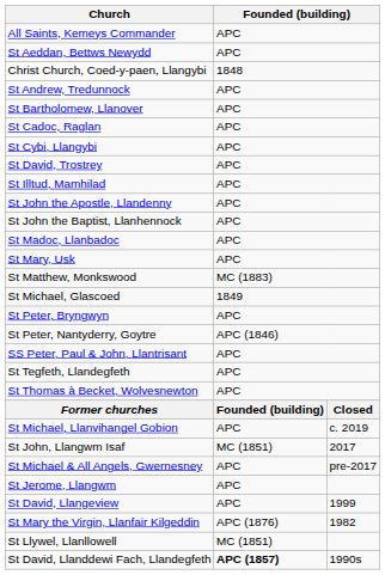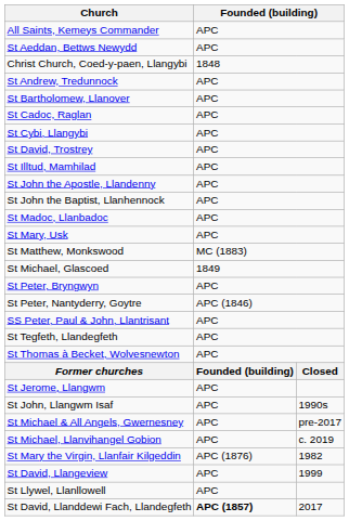 <table class="wikitable">
 <tr>
 <th>Church</th>
 <th colspan="2">Founded (building)</th>
 </tr>
 <tr>
 <td><a href='#'>All Saints, Kemeys Commander</a></td>
 <td colspan="2">APC</td>
 </tr>
 <tr>
 <td><a href='#'>St Aeddan, Bettws Newydd</a></td>
 <td colspan="2">APC</td>
 </tr>
 <tr>
 <td>Christ Church, Coed-y-paen, Llangybi</td>
 <td colspan="2">1848</td>
 </tr>
 <tr>
 <td><a href='#'>St Andrew, Tredunnock</a></td>
 <td colspan="2">APC</td>
 </tr>
 <tr>
 <td><a href='#'>St Bartholomew, Llanover</a></td>
 <td colspan="2">APC</td>
 </tr>
 <tr>
 <td><a href='#'>St Cadoc, Raglan</a></td>
 <td colspan="2">APC</td>
 </tr>
 <tr>
 <td><a href='#'>St Cybi, Llangybi</a></td>
 <td colspan="2">APC</td>
 </tr>
 <tr>
 <td><a href='#'>St David, Trostrey</a></td>
 <td colspan="2">APC</td>
 </tr>
 <tr>
 <td><a href='#'>St Illtud, Mamhilad</a></td>
 <td colspan="2">APC</td>
 </tr>
 <tr>
 <td><a href='#'>St John the Apostle, Llandenny</a></td>
 <td colspan="2">APC</td>
 </tr>
 <tr>
 <td>St John the Baptist, Llanhennock</td>
 <td colspan="2">APC</td>
 </tr>
 <tr>
 <td><a href='#'>St Madoc, Llanbadoc</a></td>
 <td colspan="2">APC</td>
 </tr>
 <tr>
 <td><a href='#'>St Mary, Usk</a></td>
 <td colspan="2">APC</td>
 </tr>
 <tr>
 <td>St Matthew, Monkswood</td>
 <td colspan="2">MC (1883)</td>
 </tr>
 <tr>
 <td>St Michael, Glascoed</td>
 <td colspan="2">1849</td>
 </tr>
 <tr>
 <td><a href='#'>St Peter, Bryngwyn</a></td>
 <td colspan="2">APC</td>
 </tr>
 <tr>
 <td>St Peter, Nantyderry, Goytre</td>
 <td colspan="2">APC (1846)</td>
 </tr>
 <tr>
 <td><a href='#'>SS Peter, Paul & John, Llantrisant</a></td>
 <td colspan="2">APC</td>
 </tr>
 <tr>
 <td>St Tegfeth, Llandegfeth</td>
 <td colspan="2">APC</td>
 </tr>
 <tr>
 <td><a href='#'>St Thomas à Becket, Wolvesnewton</a></td>
 <td colspan="2">APC</td>
 </tr>
 <tr>
 <th><em>Former churches</em></th>
 <th>Founded (building)</th>
 <th>Closed</th>
 </tr>
 <tr>
-<td><a href='#'>St Michael, Llanvihangel Gobion</a></td>
+<td><a href='#'>St Jerome, Llangwm</a></td>
 <td>APC</td>
-<td>c. 2019</td>
+<td></td>
 </tr>
 <tr>
 <td>St John, Llangwm Isaf</td>
-<td>MC (1851)</td>
-<td>2017</td>
+<td>APC</td>
+<td>1990s</td>
 </tr>
 <tr>
 <td><a href='#'>St Michael & All Angels, Gwernesney</a></td>
 <td>APC</td>
 <td>pre-2017</td>
 </tr>
 <tr>
-<td><a href='#'>St Jerome, Llangwm</a></td>
+<td><a href='#'>St Michael, Llanvihangel Gobion</a></td>
 <td>APC</td>
-<td></td>
+<td>c. 2019</td>
+</tr>
+<tr>
+<td><a href='#'>St Mary the Virgin, Llanfair Kilgeddin</a></td>
+<td>APC (1876)</td>
+<td>1982</td>
 </tr>
 <tr>
 <td><a href='#'>St David, Llangeview</a></td>
 <td>APC</td>
 <td>1999</td>
 </tr>
 <tr>
-<td><a href='#'>St Mary the Virgin, Llanfair Kilgeddin</a></td>
-<td>APC (1876)</td>
-<td>1982</td>
-</tr>
-<tr>
 <td>St Llywel, Llanllowell</td>
-<td>MC (1851)</td>
+<td>APC</td>
 <td></td>
 </tr>
 <tr>
 <td>St David, Llanddewi Fach, Llandegfeth</td>
 <td><strong>APC (1857)</strong></td>
-<td>1990s</td>
+<td>2017</td>
 </tr>
 </table>
